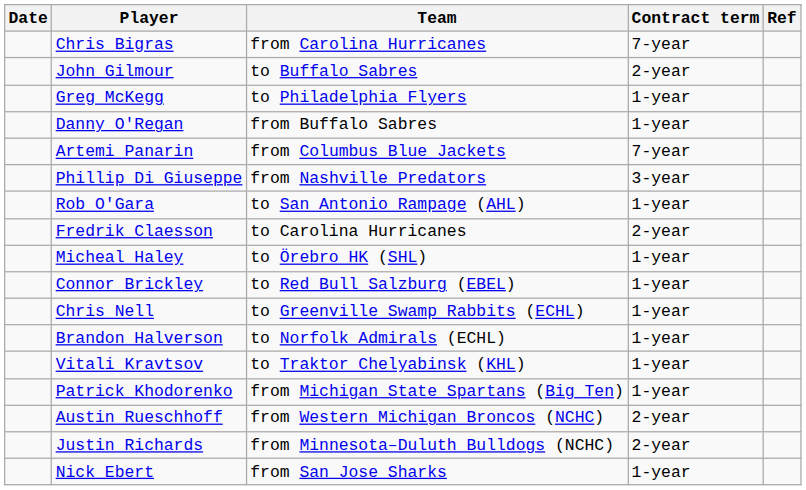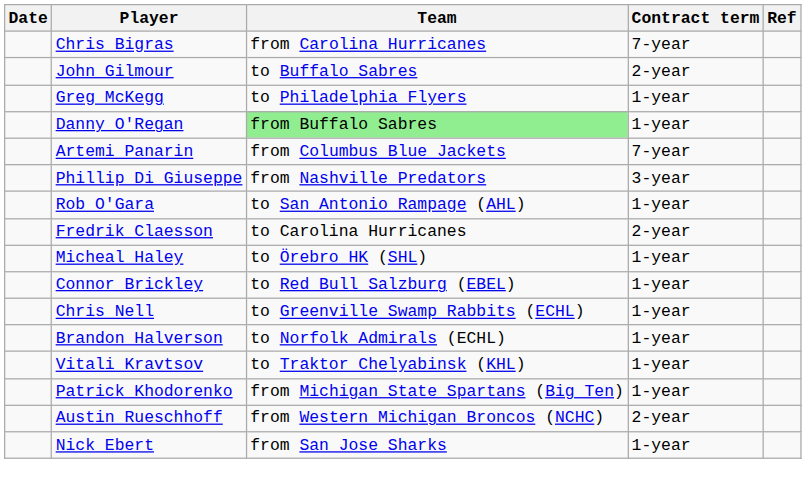 <table class="wikitable">
 <tr>
 <th>Date</th>
 <th>Player</th>
 <th>Team</th>
 <th>Contract term</th>
 <th>Ref</th>
 </tr>
 <tr>
 <td></td>
 <td><a href='#'>Chris Bigras</a></td>
 <td>from <a href='#'>Carolina Hurricanes</a></td>
 <td>7-year</td>
 <td></td>
 </tr>
 <tr>
 <td></td>
 <td><a href='#'>John Gilmour</a></td>
 <td>to <a href='#'>Buffalo Sabres</a></td>
 <td>2-year</td>
 <td></td>
 </tr>
 <tr>
 <td></td>
 <td><a href='#'>Greg McKegg</a></td>
 <td>to <a href='#'>Philadelphia Flyers</a></td>
 <td>1-year</td>
 <td></td>
 </tr>
 <tr>
 <td></td>
 <td><a href='#'>Danny O'Regan</a></td>
-<td>from Buffalo Sabres</td>
+<td style="background: lightgreen;">from Buffalo Sabres</td>
 <td>1-year</td>
 <td></td>
 </tr>
 <tr>
 <td></td>
 <td><a href='#'>Artemi Panarin</a></td>
 <td>from <a href='#'>Columbus Blue Jackets</a></td>
 <td>7-year</td>
 <td></td>
 </tr>
 <tr>
 <td></td>
 <td><a href='#'>Phillip Di Giuseppe</a></td>
 <td>from <a href='#'>Nashville Predators</a></td>
 <td>3-year</td>
 <td></td>
 </tr>
 <tr>
 <td></td>
 <td><a href='#'>Rob O'Gara</a></td>
 <td>to <a href='#'>San Antonio Rampage</a> (<a href='#'>AHL</a>)</td>
 <td>1-year</td>
 <td></td>
 </tr>
 <tr>
 <td></td>
 <td><a href='#'>Fredrik Claesson</a></td>
 <td>to Carolina Hurricanes</td>
 <td>2-year</td>
 <td></td>
 </tr>
 <tr>
 <td></td>
 <td><a href='#'>Micheal Haley</a></td>
 <td>to <a href='#'>Örebro HK</a> (<a href='#'>SHL</a>)</td>
 <td>1-year</td>
 <td></td>
 </tr>
 <tr>
 <td></td>
 <td><a href='#'>Connor Brickley</a></td>
 <td>to <a href='#'>Red Bull Salzburg</a> (<a href='#'>EBEL</a>)</td>
 <td>1-year</td>
 <td></td>
 </tr>
 <tr>
 <td></td>
 <td><a href='#'>Chris Nell</a></td>
 <td>to <a href='#'>Greenville Swamp Rabbits</a> (<a href='#'>ECHL</a>)</td>
 <td>1-year</td>
 <td></td>
 </tr>
 <tr>
 <td></td>
 <td><a href='#'>Brandon Halverson</a></td>
 <td>to <a href='#'>Norfolk Admirals</a> (ECHL)</td>
 <td>1-year</td>
 <td></td>
 </tr>
 <tr>
 <td></td>
 <td><a href='#'>Vitali Kravtsov</a></td>
 <td>to <a href='#'>Traktor Chelyabinsk</a> (<a href='#'>KHL</a>)</td>
 <td>1-year</td>
 <td></td>
 </tr>
 <tr>
 <td></td>
 <td><a href='#'>Patrick Khodorenko</a></td>
 <td>from <a href='#'>Michigan State Spartans</a> (<a href='#'>Big Ten</a>)</td>
 <td>1-year</td>
 <td></td>
 </tr>
 <tr>
 <td></td>
 <td><a href='#'>Austin Rueschhoff</a></td>
 <td>from <a href='#'>Western Michigan Broncos</a> (<a href='#'>NCHC</a>)</td>
 <td>2-year</td>
 <td></td>
 </tr>
 <tr>
 <td></td>
-<td><a href='#'>Justin Richards</a></td>
-<td>from <a href='#'>Minnesota–Duluth Bulldogs</a> (NCHC)</td>
-<td>2-year</td>
-<td></td>
-</tr>
-<tr>
-<td></td>
 <td><a href='#'>Nick Ebert</a></td>
 <td>from <a href='#'>San Jose Sharks</a></td>
 <td>1-year</td>
 <td></td>
 </tr>
 </table>
